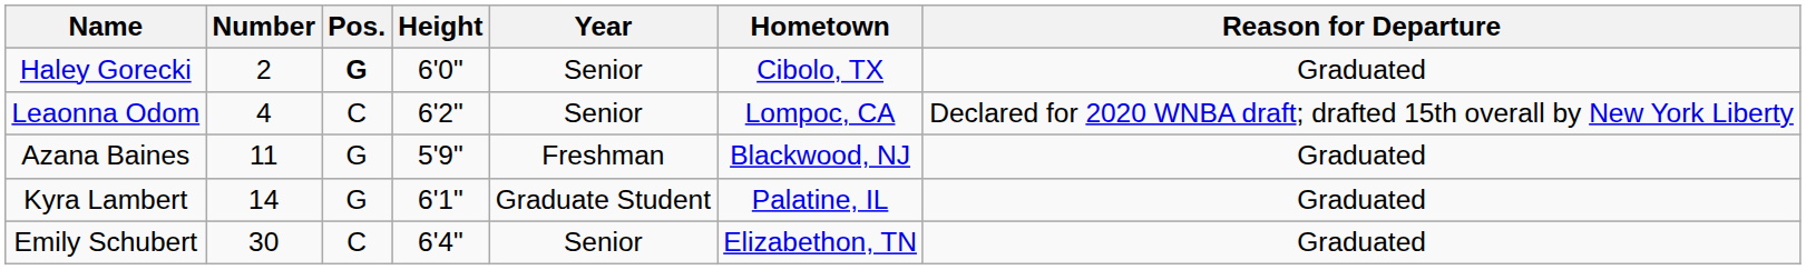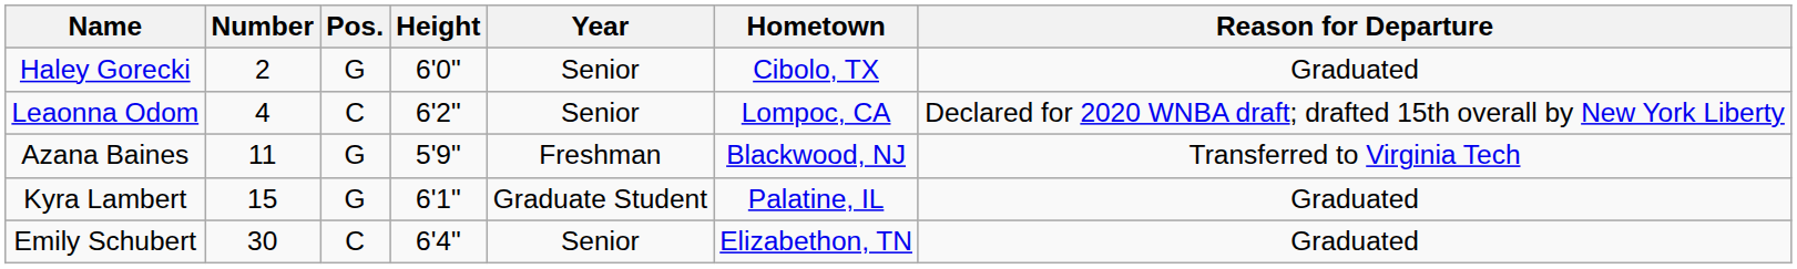 <table class="wikitable sortable" border="1" style="text-align: center;">
 <tr>
 <th>Name</th>
 <th>Number</th>
 <th>Pos.</th>
 <th>Height</th>
 <th>Year</th>
 <th>Hometown</th>
 <th class="unsortable">Reason for Departure</th>
 </tr>
 <tr>
 <td><a href='#'>Haley Gorecki</a></td>
 <td>2</td>
-<td><strong>G</strong></td>
+<td>G</td>
 <td>6'0"</td>
 <td>Senior</td>
 <td><a href='#'>Cibolo, TX</a></td>
 <td>Graduated</td>
 </tr>
 <tr>
 <td><a href='#'>Leaonna Odom</a></td>
 <td>4</td>
 <td>C</td>
 <td>6'2"</td>
 <td>Senior</td>
 <td><a href='#'>Lompoc, CA</a></td>
 <td>Declared for <a href='#'>2020 WNBA draft</a>; drafted 15th overall by <a href='#'>New York Liberty</a></td>
 </tr>
 <tr>
 <td>Azana Baines</td>
 <td>11</td>
 <td>G</td>
 <td>5'9"</td>
 <td>Freshman</td>
 <td><a href='#'>Blackwood, NJ</a></td>
-<td>Graduated</td>
+<td>Transferred to <a href='#'>Virginia Tech</a></td>
 </tr>
 <tr>
 <td>Kyra Lambert</td>
-<td>14</td>
+<td>15</td>
 <td>G</td>
 <td>6'1"</td>
 <td>Graduate Student</td>
 <td><a href='#'>Palatine, IL</a></td>
 <td>Graduated</td>
 </tr>
 <tr>
 <td>Emily Schubert</td>
 <td>30</td>
 <td>C</td>
 <td>6'4"</td>
 <td>Senior</td>
 <td><a href='#'>Elizabethon, TN</a></td>
 <td>Graduated</td>
 </tr>
 </table>
